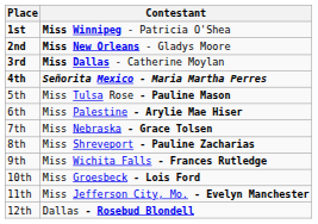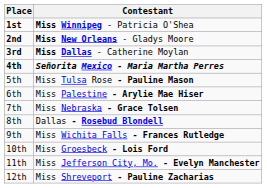 <table class="wikitable">
 <tr>
 <th>Place</th>
 <th>Contestant</th>
 </tr>
 <tr>
 <td><strong>1st</strong></td>
 <td><strong>Miss <a href='#'>Winnipeg</a></strong> - Patricia O'Shea</td>
 </tr>
 <tr>
 <td><strong>2nd</strong></td>
 <td><strong>Miss <a href='#'>New Orleans</a></strong> - Gladys Moore</td>
 </tr>
 <tr>
 <td><strong>3rd</strong></td>
 <td><strong>Miss <a href='#'>Dallas</a></strong> - Catherine Moylan</td>
 </tr>
 <tr>
 <td><strong>4th</strong></td>
 <td><strong><em>Señorita<em> <a href='#'>Mexico</a><strong> - Maria Martha Perres</td>
 </tr>
 <tr>
 <td></strong>5th<strong></td>
 <td></strong>Miss <a href='#'>Tulsa</a> Rose<strong> - Pauline Mason</td>
 </tr>
 <tr>
 <td></strong>6th<strong></td>
 <td></strong>Miss <a href='#'>Palestine</a><strong> - Arylie Mae Hiser</td>
 </tr>
 <tr>
 <td></strong>7th<strong></td>
 <td></strong>Miss <a href='#'>Nebraska</a><strong> - Grace Tolsen</td>
 </tr>
 <tr>
 <td></strong>8th<strong></td>
-<td></strong>Miss <a href='#'>Shreveport</a><strong> - Pauline Zacharias</td>
+<td></strong>Dallas<strong> - <a href='#'>Rosebud Blondell</a></td>
 </tr>
 <tr>
 <td></strong>9th<strong></td>
 <td></strong>Miss <a href='#'>Wichita Falls</a><strong> - Frances Rutledge</td>
 </tr>
 <tr>
 <td></strong>10th<strong></td>
 <td></strong>Miss <a href='#'>Groesbeck</a><strong> - Lois Ford</td>
 </tr>
 <tr>
 <td></strong>11th<strong></td>
 <td></strong>Miss <a href='#'>Jefferson City, Mo.</a><strong> - Evelyn Manchester</td>
 </tr>
 <tr>
 <td></strong>12th<strong></td>
-<td></strong>Dallas<strong> - <a href='#'>Rosebud Blondell</a></td>
+<td></strong>Miss <a href='#'>Shreveport</a><strong> - Pauline Zacharias</td>
 </tr>
 </table>
